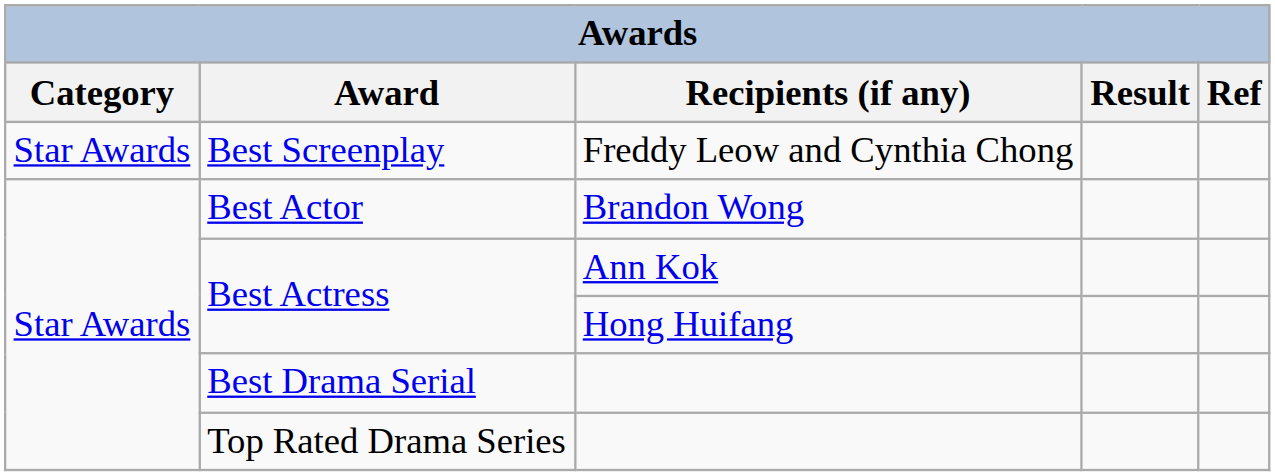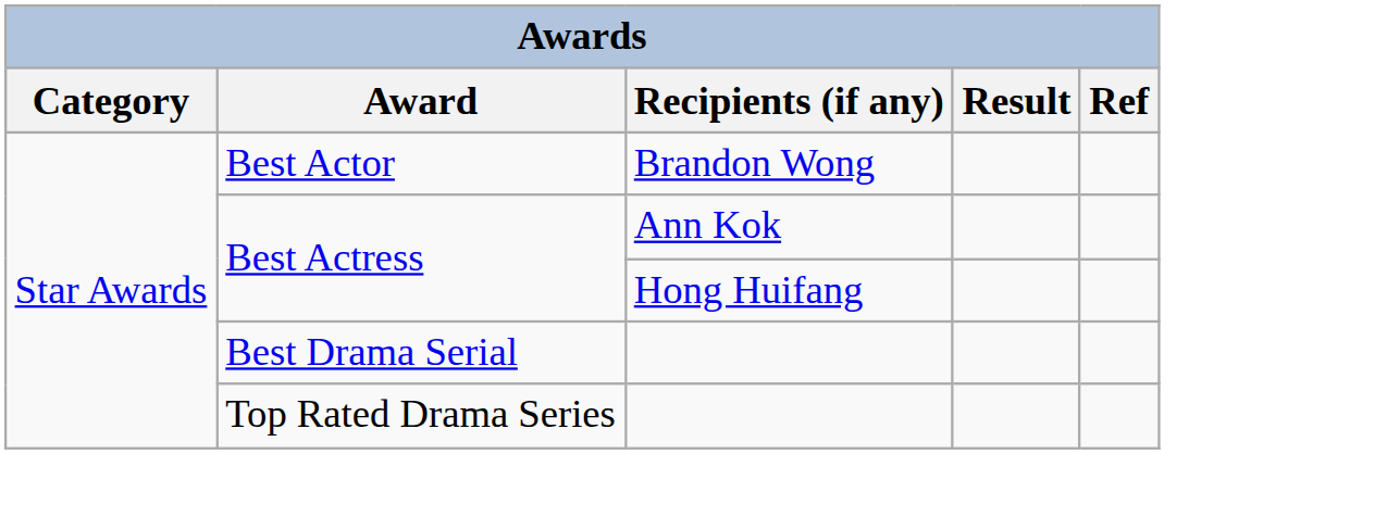 <table class="wikitable sortable">
 <tr style="background:#ccc; text-align:center;">
 <th colspan="5" style="background: LightSteelBlue;">Awards</th>
 </tr>
 <tr style="background:#ccc; text-align:center;">
 <th>Category</th>
 <th>Award</th>
 <th>Recipients (if any)</th>
 <th>Result</th>
 <th>Ref</th>
-</tr>
-<tr>
-<td><a href='#'>Star Awards</a></td>
-<td><a href='#'>Best Screenplay</a></td>
-<td>Freddy Leow and Cynthia Chong</td>
-<td></td>
-<td></td>
 </tr>
 <tr>
 <td rowspan="5"><a href='#'>Star Awards</a></td>
 <td><a href='#'>Best Actor</a></td>
 <td><a href='#'>Brandon Wong</a></td>
 <td></td>
 <td></td>
 </tr>
 <tr>
 <td rowspan="2"><a href='#'>Best Actress</a></td>
 <td><a href='#'>Ann Kok</a></td>
 <td></td>
 <td></td>
 </tr>
 <tr>
 <td><a href='#'>Hong Huifang</a></td>
 <td></td>
 <td></td>
 </tr>
 <tr>
 <td><a href='#'>Best Drama Serial</a></td>
 <td></td>
 <td></td>
 <td></td>
 </tr>
 <tr>
 <td>Top Rated Drama Series</td>
 <td></td>
 <td></td>
 <td></td>
 </tr>
 </table>
